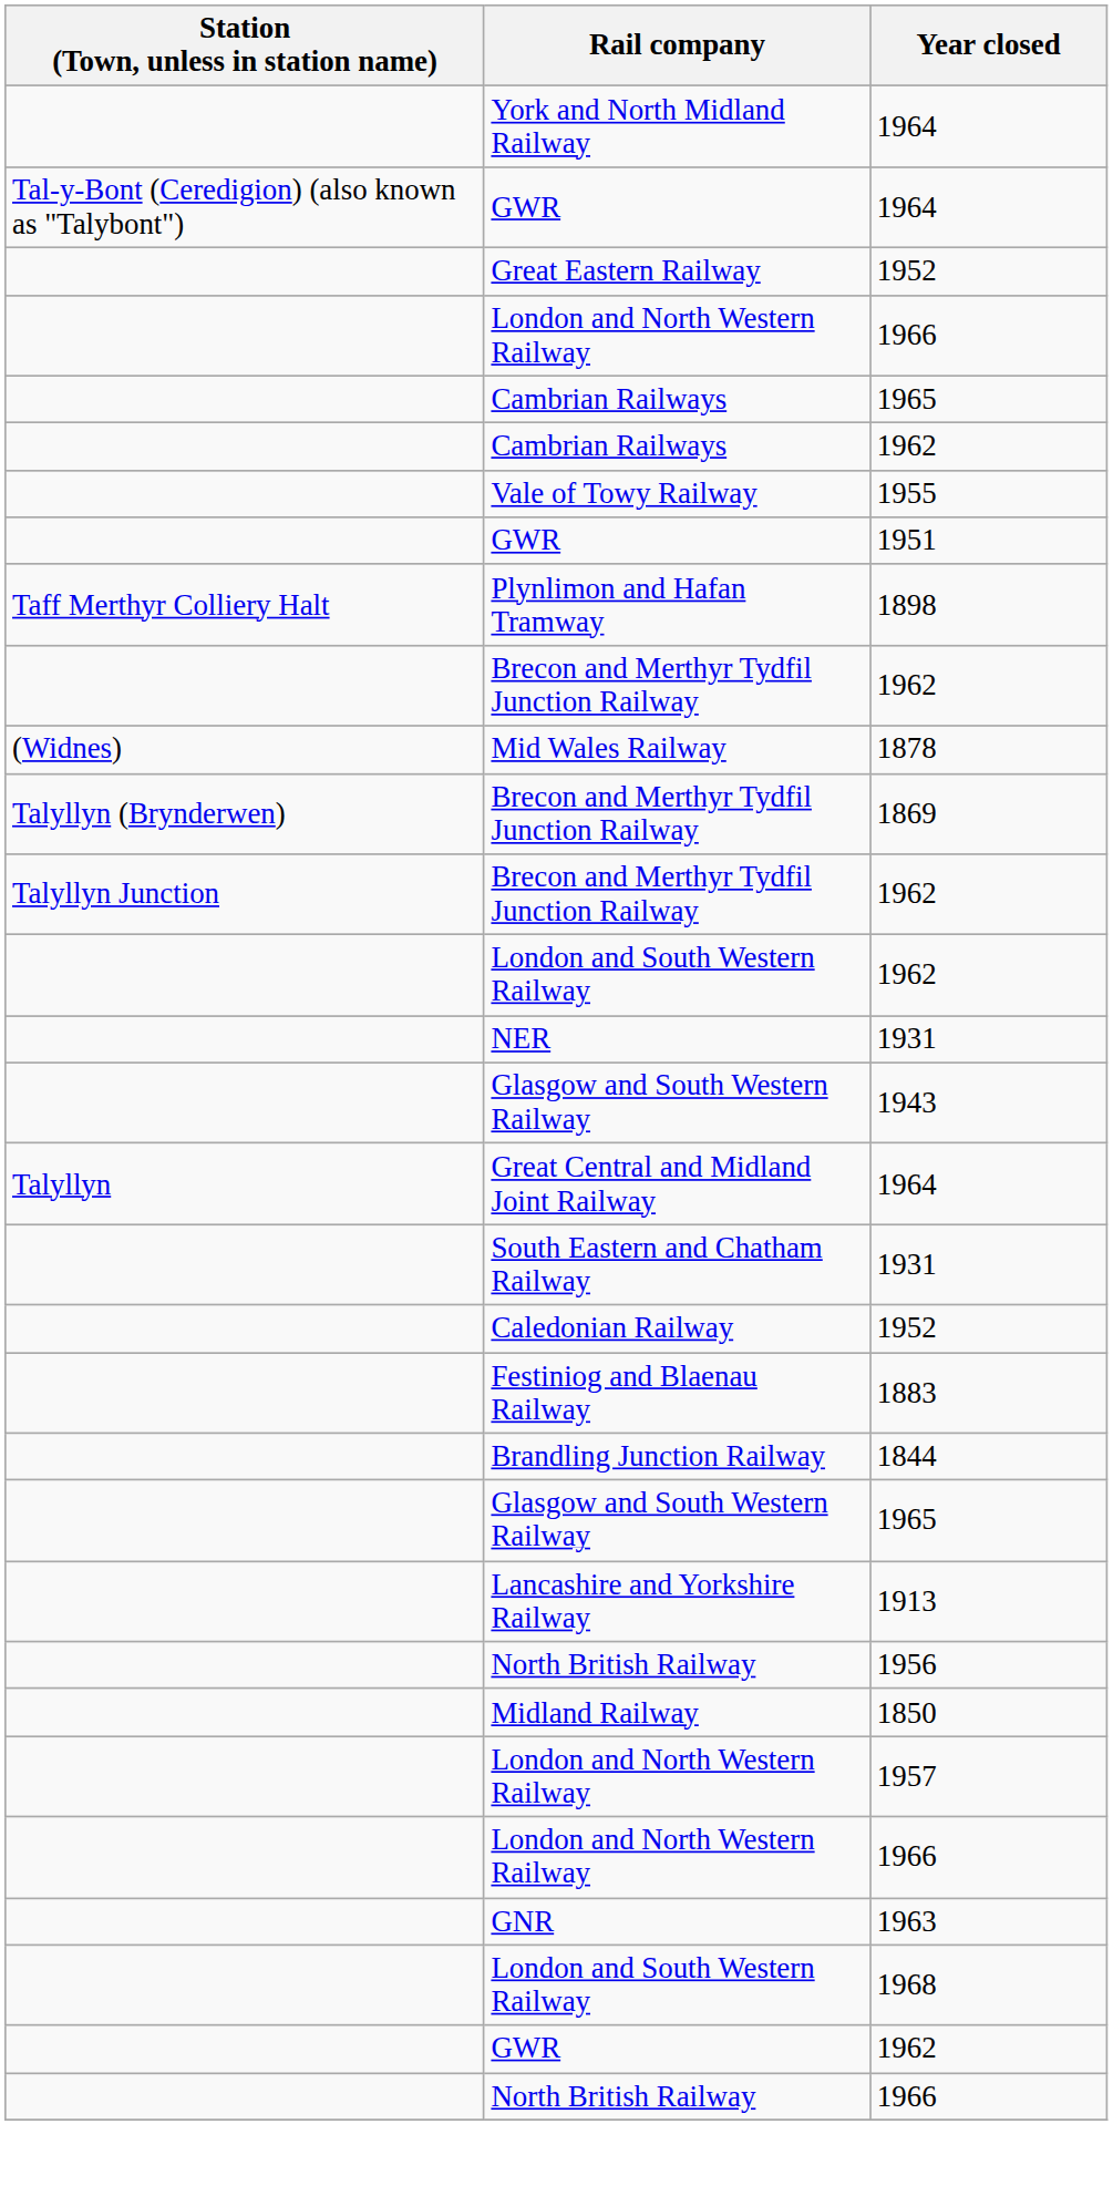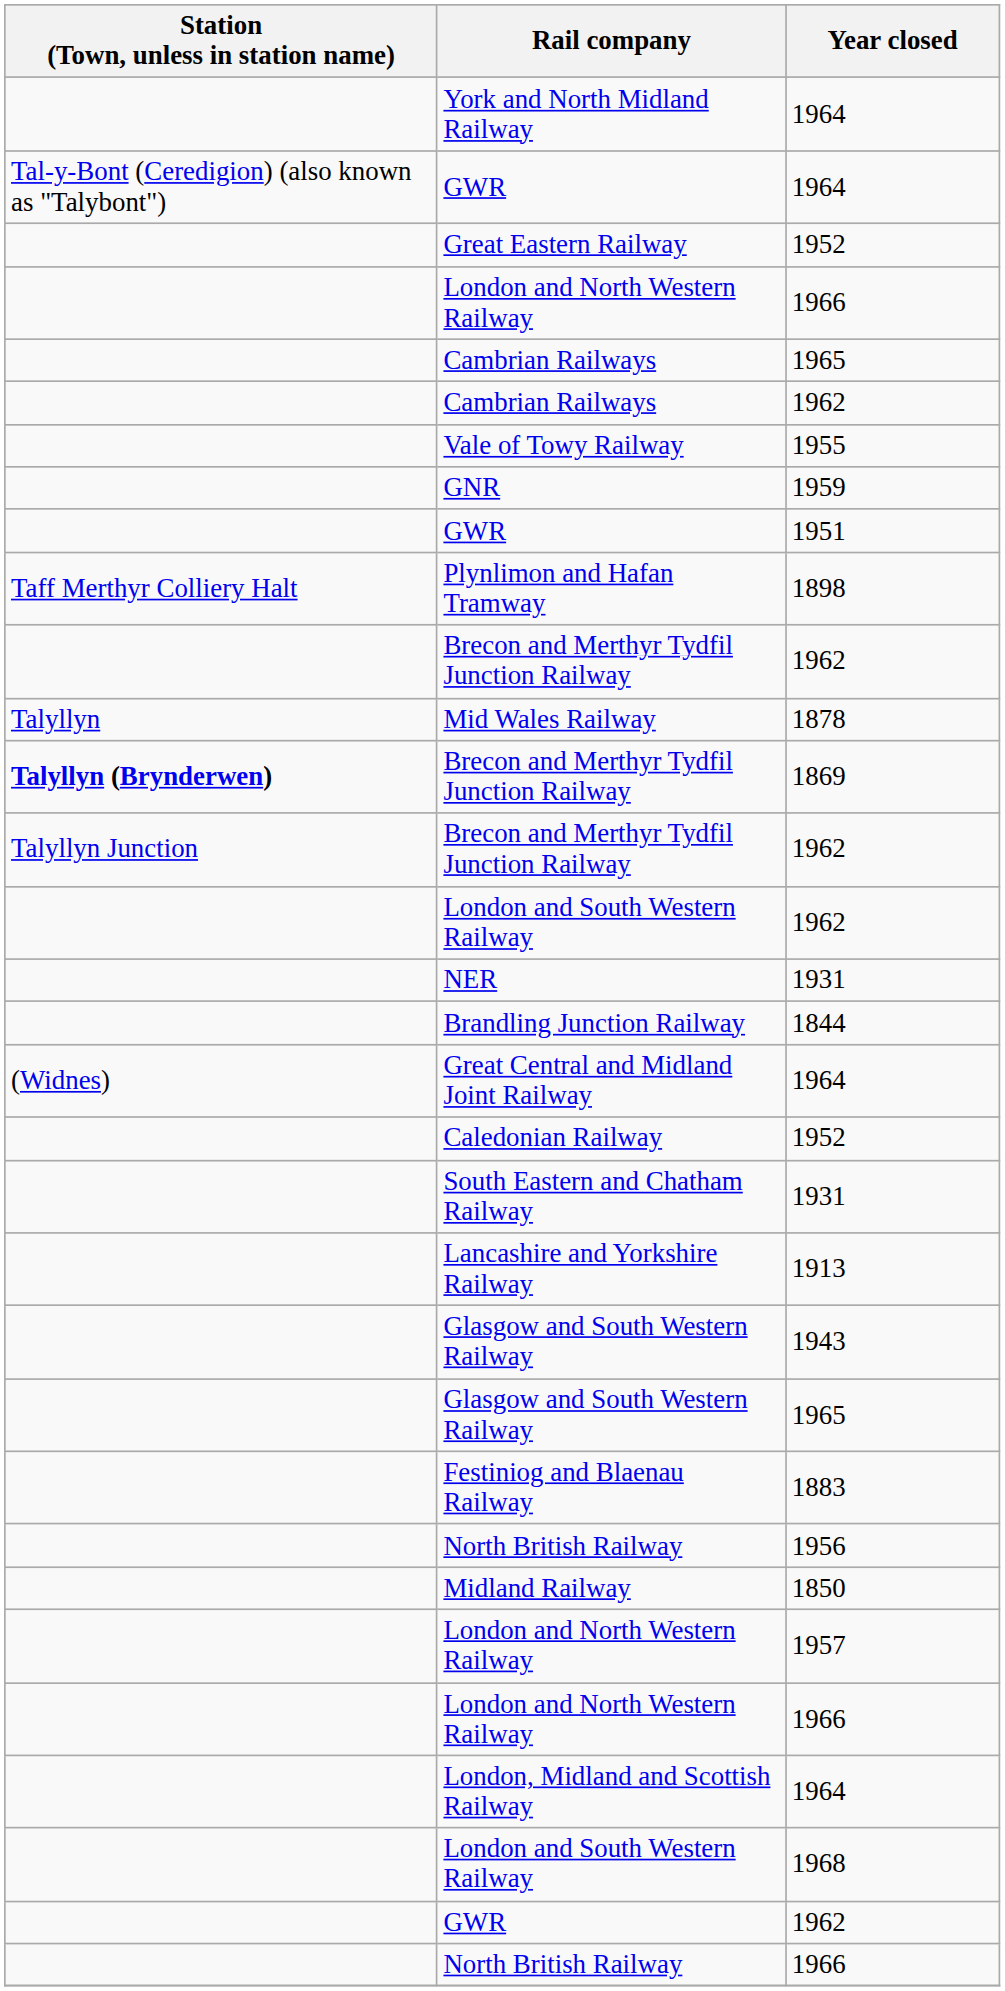 <table class="wikitable sortable">
 <tr>
 <th style="width:250px">Station<br>(Town, unless in station name)</th>
 <th style="width:200px">Rail company</th>
 <th style="width:120px">Year closed</th>
 </tr>
 <tr>
 <td></td>
 <td><a href='#'>York and North Midland Railway</a></td>
 <td>1964</td>
 </tr>
 <tr>
 <td><a href='#'>Tal-y-Bont</a> (<a href='#'>Ceredigion</a>) (also known as "Talybont")</td>
 <td><a href='#'>GWR</a></td>
 <td>1964</td>
 </tr>
 <tr>
 <td></td>
 <td><a href='#'>Great Eastern Railway</a></td>
 <td>1952</td>
 </tr>
 <tr>
 <td></td>
 <td><a href='#'>London and North Western Railway</a></td>
 <td>1966</td>
 </tr>
 <tr>
 <td></td>
 <td><a href='#'>Cambrian Railways</a></td>
 <td>1965</td>
 </tr>
 <tr>
 <td></td>
 <td><a href='#'>Cambrian Railways</a></td>
 <td>1962</td>
 </tr>
 <tr>
 <td></td>
 <td><a href='#'>Vale of Towy Railway</a></td>
 <td>1955</td>
 </tr>
 <tr>
 <td></td>
+<td><a href='#'>GNR</a></td>
+<td>1959</td>
+</tr>
+<tr>
+<td></td>
 <td><a href='#'>GWR</a></td>
 <td>1951</td>
 </tr>
 <tr>
 <td><a href='#'>Taff Merthyr Colliery Halt</a></td>
 <td><a href='#'>Plynlimon and Hafan Tramway</a></td>
 <td>1898</td>
 </tr>
 <tr>
 <td></td>
 <td><a href='#'>Brecon and Merthyr Tydfil Junction Railway</a></td>
 <td>1962</td>
 </tr>
 <tr>
-<td> (<a href='#'>Widnes</a>)</td>
+<td><a href='#'>Talyllyn</a></td>
 <td><a href='#'>Mid Wales Railway</a></td>
 <td>1878</td>
 </tr>
 <tr>
-<td><a href='#'>Talyllyn</a> (<a href='#'>Brynderwen</a>)</td>
+<td><strong><a href='#'>Talyllyn</a> (<a href='#'>Brynderwen</a>)</strong></td>
 <td><a href='#'>Brecon and Merthyr Tydfil Junction Railway</a></td>
 <td>1869</td>
 </tr>
 <tr>
 <td><a href='#'>Talyllyn Junction</a></td>
 <td><a href='#'>Brecon and Merthyr Tydfil Junction Railway</a></td>
 <td>1962</td>
 </tr>
 <tr>
 <td></td>
 <td><a href='#'>London and South Western Railway</a></td>
 <td>1962</td>
 </tr>
 <tr>
 <td></td>
 <td><a href='#'>NER</a></td>
 <td>1931</td>
 </tr>
 <tr>
 <td></td>
-<td><a href='#'>Glasgow and South Western Railway</a></td>
-<td>1943</td>
+<td><a href='#'>Brandling Junction Railway</a></td>
+<td>1844</td>
 </tr>
 <tr>
-<td><a href='#'>Talyllyn</a></td>
+<td> (<a href='#'>Widnes</a>)</td>
 <td><a href='#'>Great Central and Midland Joint Railway</a></td>
 <td>1964</td>
+</tr>
+<tr>
+<td></td>
+<td><a href='#'>Caledonian Railway</a></td>
+<td>1952</td>
 </tr>
 <tr>
 <td></td>
 <td><a href='#'>South Eastern and Chatham Railway</a></td>
 <td>1931</td>
 </tr>
 <tr>
 <td></td>
-<td><a href='#'>Caledonian Railway</a></td>
-<td>1952</td>
+<td><a href='#'>Lancashire and Yorkshire Railway</a></td>
+<td>1913</td>
 </tr>
 <tr>
 <td></td>
-<td><a href='#'>Festiniog and Blaenau Railway</a></td>
-<td>1883</td>
-</tr>
-<tr>
-<td></td>
-<td><a href='#'>Brandling Junction Railway</a></td>
-<td>1844</td>
+<td><a href='#'>Glasgow and South Western Railway</a></td>
+<td>1943</td>
 </tr>
 <tr>
 <td></td>
 <td><a href='#'>Glasgow and South Western Railway</a></td>
 <td>1965</td>
 </tr>
 <tr>
 <td></td>
-<td><a href='#'>Lancashire and Yorkshire Railway</a></td>
-<td>1913</td>
+<td><a href='#'>Festiniog and Blaenau Railway</a></td>
+<td>1883</td>
 </tr>
 <tr>
 <td></td>
 <td><a href='#'>North British Railway</a></td>
 <td>1956</td>
 </tr>
 <tr>
 <td></td>
 <td><a href='#'>Midland Railway</a></td>
 <td>1850</td>
 </tr>
 <tr>
 <td></td>
 <td><a href='#'>London and North Western Railway</a></td>
 <td>1957</td>
 </tr>
 <tr>
 <td></td>
 <td><a href='#'>London and North Western Railway</a></td>
 <td>1966</td>
 </tr>
 <tr>
 <td></td>
-<td><a href='#'>GNR</a></td>
-<td>1963</td>
+<td><a href='#'>London, Midland and Scottish Railway</a></td>
+<td>1964</td>
 </tr>
 <tr>
 <td></td>
 <td><a href='#'>London and South Western Railway</a></td>
 <td>1968</td>
 </tr>
 <tr>
 <td></td>
 <td><a href='#'>GWR</a></td>
 <td>1962</td>
 </tr>
 <tr>
 <td></td>
 <td><a href='#'>North British Railway</a></td>
 <td>1966</td>
 </tr>
 <tr>
 </tr>
 </table>
